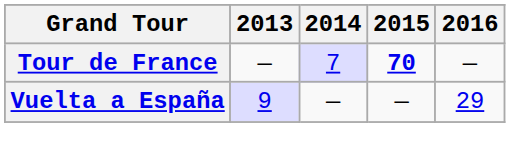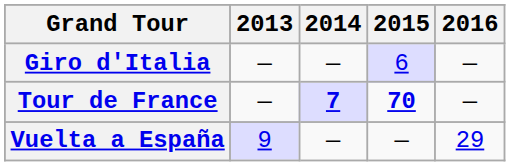 <table class="wikitable plainrowheaders">
 <tr>
 <th>Grand Tour</th>
 <th scope="col">2013</th>
 <th scope="col">2014</th>
 <th scope="col">2015</th>
 <th scope="col">2016</th>
 </tr>
 <tr style="text-align:center;">
+<th scope="row"> <a href='#'>Giro d'Italia</a></th>
+<td>—</td>
+<td>—</td>
+<td style="background:#ddf;"><a href='#'>6</a></td>
+<td>—</td>
+</tr>
+<tr style="text-align:center;">
 <th scope="row"> <a href='#'>Tour de France</a></th>
 <td>—</td>
-<td style="background:#ddf;"><a href='#'>7</a></td>
+<td style="background:#ddf;"><strong><a href='#'>7</a></strong></td>
 <td><strong><a href='#'>70</a></strong></td>
 <td>—</td>
 </tr>
 <tr style="text-align:center;">
 <th scope="row"> <a href='#'>Vuelta a España</a></th>
 <td style="background:#ddf;"><a href='#'>9</a></td>
 <td>—</td>
 <td>—</td>
 <td><a href='#'>29</a></td>
 </tr>
 </table>
